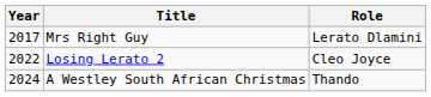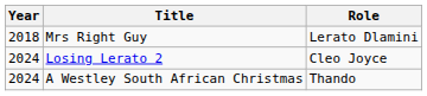 <table class="wikitable">
 <tr>
 <th>Year</th>
 <th>Title</th>
 <th>Role</th>
 </tr>
 <tr>
-<td>2017</td>
+<td>2018</td>
 <td>Mrs Right Guy</td>
 <td>Lerato Dlamini</td>
 </tr>
 <tr>
-<td>2022</td>
+<td>2024</td>
 <td><a href='#'>Losing Lerato 2</a></td>
 <td>Cleo Joyce</td>
 </tr>
 <tr>
 <td>2024</td>
 <td>A Westley South African Christmas</td>
 <td>Thando</td>
 </tr>
 </table>
